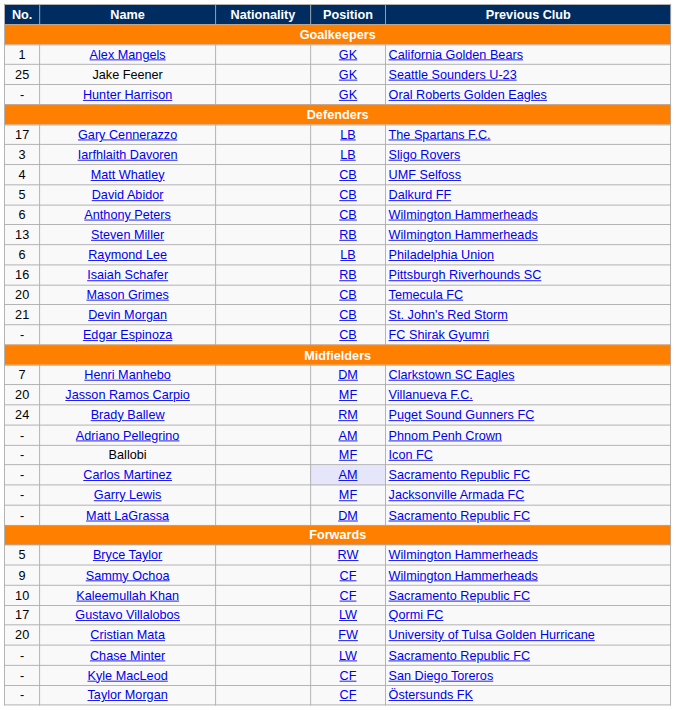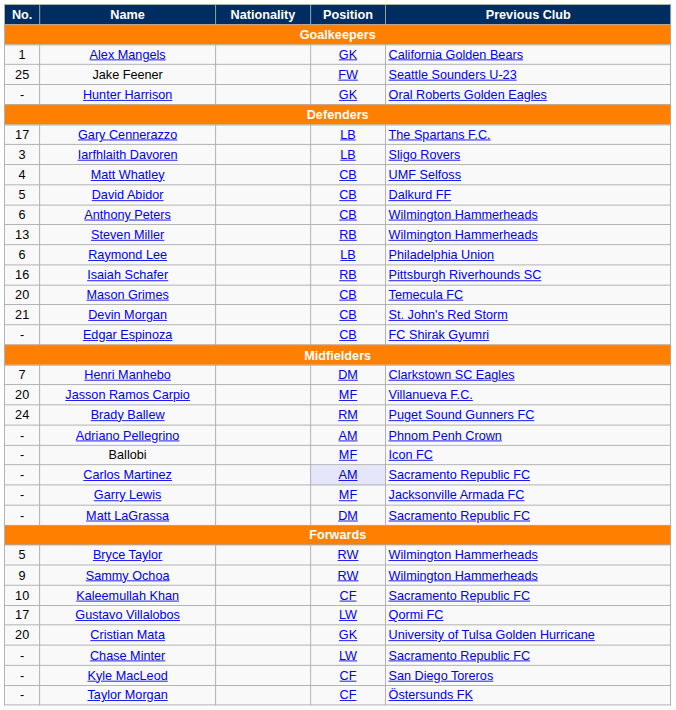 <table class="wikitable" style="text-align:center; font-size:90%; width:60%;">
 <tr>
 <th style="background:#002d61; color:white; text-align:center;">No.</th>
 <th style="background:#002d61; color:white; text-align:center;">Name</th>
 <th style="background:#002d61; color:white; text-align:center;">Nationality</th>
 <th style="background:#002d61; color:white; text-align:center;">Position</th>
 <th style="background:#002d61; color:white; text-align:center;">Previous Club</th>
 </tr>
 <tr>
 <th colspan="6" style="background:#FF7F00; color:white; text-align:center;">Goalkeepers</th>
 </tr>
 <tr>
 <td>1</td>
 <td><a href='#'>Alex Mangels</a></td>
 <td></td>
 <td><a href='#'>GK</a></td>
 <td align=left> <a href='#'>California Golden Bears</a></td>
 </tr>
 <tr>
 <td>25</td>
 <td>Jake Feener</td>
 <td></td>
-<td><a href='#'>GK</a></td>
+<td><a href='#'>FW</a></td>
 <td align=left> <a href='#'>Seattle Sounders U-23</a></td>
 </tr>
 <tr>
 <td>-</td>
 <td><a href='#'>Hunter Harrison</a></td>
 <td></td>
 <td><a href='#'>GK</a></td>
 <td align=left> <a href='#'>Oral Roberts Golden Eagles</a></td>
 </tr>
 <tr>
 <th colspan="6" style="background:#FF7F00; color:white; text-align:center;">Defenders</th>
 </tr>
 <tr>
 <td>17</td>
 <td><a href='#'>Gary Cennerazzo</a></td>
 <td></td>
 <td><a href='#'>LB</a></td>
 <td align=left> <a href='#'>The Spartans F.C.</a></td>
 </tr>
 <tr>
 <td>3</td>
 <td><a href='#'>Iarfhlaith Davoren</a></td>
 <td></td>
 <td><a href='#'>LB</a></td>
 <td align=left> <a href='#'>Sligo Rovers</a></td>
 </tr>
 <tr>
 <td>4</td>
 <td><a href='#'>Matt Whatley</a></td>
 <td></td>
 <td><a href='#'>CB</a></td>
 <td align=left> <a href='#'>UMF Selfoss</a></td>
 </tr>
 <tr>
 <td>5</td>
 <td><a href='#'>David Abidor</a></td>
 <td> </td>
 <td><a href='#'>CB</a></td>
 <td align=left> <a href='#'>Dalkurd FF</a></td>
 </tr>
 <tr>
 <td>6</td>
 <td><a href='#'>Anthony Peters</a></td>
 <td></td>
 <td><a href='#'>CB</a></td>
 <td align=left> <a href='#'>Wilmington Hammerheads</a></td>
 </tr>
 <tr>
 <td>13</td>
 <td><a href='#'>Steven Miller</a></td>
 <td></td>
 <td><a href='#'>RB</a></td>
 <td align=left> <a href='#'>Wilmington Hammerheads</a></td>
 </tr>
 <tr>
 <td>6</td>
 <td><a href='#'>Raymond Lee</a></td>
 <td></td>
 <td><a href='#'>LB</a></td>
 <td align=left> <a href='#'>Philadelphia Union</a></td>
 </tr>
 <tr>
 <td>16</td>
 <td><a href='#'>Isaiah Schafer</a></td>
 <td></td>
 <td><a href='#'>RB</a></td>
 <td align=left> <a href='#'>Pittsburgh Riverhounds SC</a></td>
 </tr>
 <tr>
 <td>20</td>
 <td><a href='#'>Mason Grimes</a></td>
 <td></td>
 <td><a href='#'>CB</a></td>
 <td align=left> <a href='#'>Temecula FC</a></td>
 </tr>
 <tr>
 <td>21</td>
 <td><a href='#'>Devin Morgan</a></td>
 <td></td>
 <td><a href='#'>CB</a></td>
 <td align=left> <a href='#'>St. John's Red Storm</a></td>
 </tr>
 <tr>
 <td>-</td>
 <td><a href='#'>Edgar Espinoza</a></td>
 <td></td>
 <td><a href='#'>CB</a></td>
 <td align=left> <a href='#'>FC Shirak Gyumri</a></td>
 </tr>
 <tr>
 <th colspan="6" style="background:#FF7F00; color:white; text-align:center;">Midfielders</th>
 </tr>
 <tr>
 <td>7</td>
 <td><a href='#'>Henri Manhebo</a></td>
 <td></td>
 <td><a href='#'>DM</a></td>
 <td align=left> <a href='#'>Clarkstown SC Eagles</a></td>
 </tr>
 <tr>
 <td>20</td>
 <td><a href='#'>Jasson Ramos Carpio</a></td>
 <td></td>
 <td><a href='#'>MF</a></td>
 <td align=left> <a href='#'>Villanueva F.C.</a></td>
 </tr>
 <tr>
 <td>24</td>
 <td><a href='#'>Brady Ballew</a></td>
 <td></td>
 <td><a href='#'>RM</a></td>
 <td align=left> <a href='#'>Puget Sound Gunners FC</a></td>
 </tr>
 <tr>
 <td>-</td>
 <td><a href='#'>Adriano Pellegrino</a></td>
 <td></td>
 <td><a href='#'>AM</a></td>
 <td align=left> <a href='#'>Phnom Penh Crown</a></td>
 </tr>
 <tr>
 <td>-</td>
 <td>Ballobi</td>
 <td></td>
 <td><a href='#'>MF</a></td>
 <td align=left> <a href='#'>Icon FC</a></td>
 </tr>
 <tr>
 <td>-</td>
 <td><a href='#'>Carlos Martinez</a></td>
 <td></td>
 <td style="background: lavender;"><a href='#'>AM</a></td>
 <td align=left> <a href='#'>Sacramento Republic FC</a></td>
 </tr>
 <tr>
 <td>-</td>
 <td><a href='#'>Garry Lewis</a></td>
 <td></td>
 <td><a href='#'>MF</a></td>
 <td align=left> <a href='#'>Jacksonville Armada FC</a></td>
 </tr>
 <tr>
 <td>-</td>
 <td><a href='#'>Matt LaGrassa</a></td>
 <td></td>
 <td><a href='#'>DM</a></td>
 <td align=left> <a href='#'>Sacramento Republic FC</a></td>
 </tr>
 <tr>
 <th colspan="6" style="background:#FF7F00; color:white; text-align:center;">Forwards</th>
 </tr>
 <tr>
 <td>5</td>
 <td><a href='#'>Bryce Taylor</a></td>
 <td></td>
 <td><a href='#'>RW</a></td>
 <td align=left> <a href='#'>Wilmington Hammerheads</a></td>
 </tr>
 <tr>
 <td>9</td>
 <td><a href='#'>Sammy Ochoa</a></td>
 <td> </td>
-<td><a href='#'>CF</a></td>
+<td><a href='#'>RW</a></td>
 <td align=left> <a href='#'>Wilmington Hammerheads</a></td>
 </tr>
 <tr>
 <td>10</td>
 <td><a href='#'>Kaleemullah Khan</a></td>
 <td></td>
 <td><a href='#'>CF</a></td>
 <td align=left> <a href='#'>Sacramento Republic FC</a></td>
 </tr>
 <tr>
 <td>17</td>
 <td><a href='#'>Gustavo Villalobos</a></td>
 <td></td>
 <td><a href='#'>LW</a></td>
 <td align=left> <a href='#'>Qormi FC</a></td>
 </tr>
 <tr>
 <td>20</td>
 <td><a href='#'>Cristian Mata</a></td>
 <td></td>
-<td><a href='#'>FW</a></td>
+<td><a href='#'>GK</a></td>
 <td align=left> <a href='#'>University of Tulsa Golden Hurricane</a></td>
 </tr>
 <tr>
 <td>-</td>
 <td><a href='#'>Chase Minter</a></td>
 <td></td>
 <td><a href='#'>LW</a></td>
 <td align=left> <a href='#'>Sacramento Republic FC</a></td>
 </tr>
 <tr>
 <td>-</td>
 <td><a href='#'>Kyle MacLeod</a></td>
 <td></td>
 <td><a href='#'>CF</a></td>
 <td align=left> <a href='#'>San Diego Toreros</a></td>
 </tr>
 <tr>
 <td>-</td>
 <td><a href='#'>Taylor Morgan</a></td>
 <td></td>
 <td><a href='#'>CF</a></td>
 <td align=left> <a href='#'>Östersunds FK</a></td>
 </tr>
 </table>
